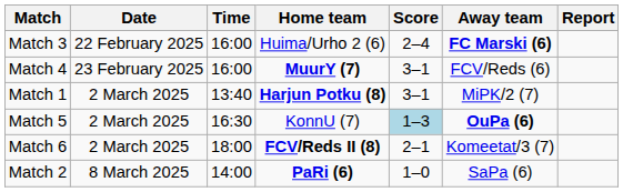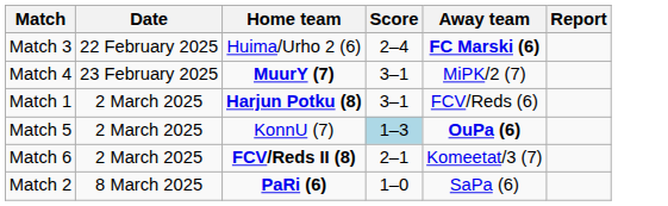 <table class="wikitable" style="text-align:center">
 <tr>
 <th style= width="40px">Match</th>
 <th style= width="40px">Date</th>
-<th style= width="40px">Time</th>
 <th style= width="150px">Home team</th>
 <th style= width="60px">Score</th>
 <th style= width="150px">Away team</th>
 <th style= width="30px">Report</th>
 </tr>
 <tr>
 <td>Match 3</td>
 <td>22 February 2025</td>
-<td>16:00</td>
 <td><a href='#'>Huima</a>/Urho 2 (6)</td>
 <td>2–4</td>
 <td><strong><a href='#'>FC Marski</a> (6)</strong></td>
 <td></td>
 </tr>
 <tr>
 <td>Match 4</td>
 <td>23 February 2025</td>
-<td>16:00</td>
 <td><strong><a href='#'>MuurY</a> (7)</strong></td>
+<td>3–1</td>
+<td><a href='#'>MiPK</a>/2 (7)</td>
+<td></td>
+</tr>
+<tr>
+<td>Match 1</td>
+<td>2 March 2025</td>
+<td><strong><a href='#'>Harjun Potku</a> (8)</strong></td>
 <td>3–1</td>
 <td><a href='#'>FCV</a>/Reds (6)</td>
 <td></td>
 </tr>
 <tr>
-<td>Match 1</td>
-<td>2 March 2025</td>
-<td>13:40</td>
-<td><strong><a href='#'>Harjun Potku</a> (8)</strong></td>
-<td>3–1</td>
-<td><a href='#'>MiPK</a>/2 (7)</td>
-<td></td>
-</tr>
-<tr>
 <td>Match 5</td>
 <td>2 March 2025</td>
-<td>16:30</td>
 <td><a href='#'>KonnU</a> (7)</td>
 <td style="background: lightblue;">1–3</td>
 <td><strong><a href='#'>OuPa</a> (6)</strong></td>
 <td></td>
 </tr>
 <tr>
 <td>Match 6</td>
 <td>2 March 2025</td>
-<td>18:00</td>
 <td><strong><a href='#'>FCV</a>/Reds II (8)</strong></td>
 <td>2–1</td>
 <td><a href='#'>Komeetat</a>/3 (7)</td>
 <td></td>
 </tr>
 <tr>
 <td>Match 2</td>
 <td>8 March 2025</td>
-<td>14:00</td>
 <td><strong><a href='#'>PaRi</a> (6)</strong></td>
 <td>1–0</td>
 <td><a href='#'>SaPa</a> (6)</td>
 <td></td>
 </tr>
 </table>
